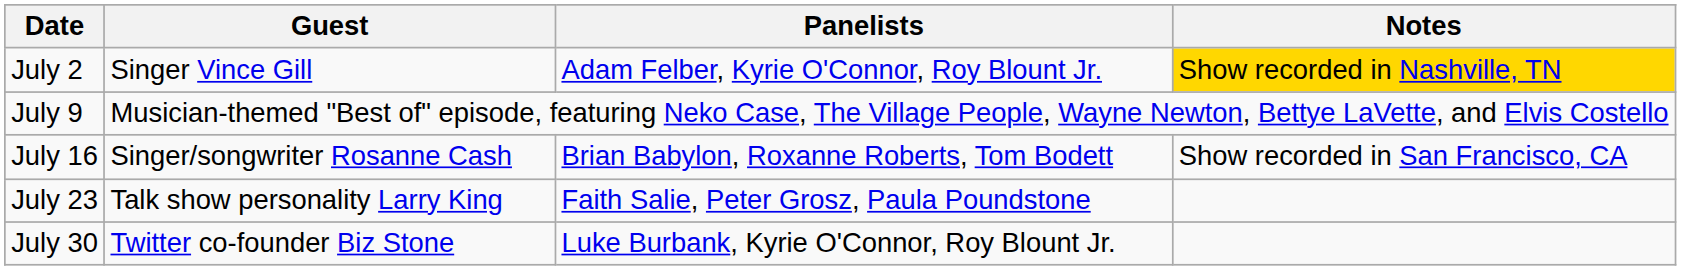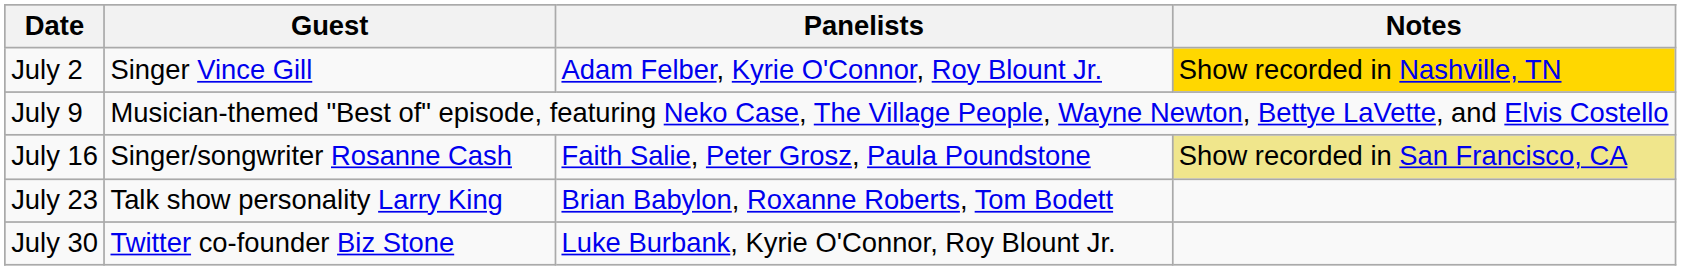 <table class="wikitable">
 <tr>
 <th>Date</th>
 <th>Guest</th>
 <th>Panelists</th>
 <th>Notes</th>
 </tr>
 <tr>
 <td>July 2</td>
 <td>Singer <a href='#'>Vince Gill</a></td>
 <td><a href='#'>Adam Felber</a>, <a href='#'>Kyrie O'Connor</a>, <a href='#'>Roy Blount Jr.</a></td>
 <td style="background: gold;">Show recorded in <a href='#'>Nashville, TN</a></td>
 </tr>
 <tr>
 <td>July 9</td>
 <td colspan="3">Musician-themed "Best of" episode, featuring <a href='#'>Neko Case</a>, <a href='#'>The Village People</a>, <a href='#'>Wayne Newton</a>, <a href='#'>Bettye LaVette</a>, and <a href='#'>Elvis Costello</a></td>
 </tr>
 <tr>
 <td>July 16</td>
 <td>Singer/songwriter <a href='#'>Rosanne Cash</a></td>
-<td><a href='#'>Brian Babylon</a>, <a href='#'>Roxanne Roberts</a>, <a href='#'>Tom Bodett</a></td>
-<td>Show recorded in <a href='#'>San Francisco, CA</a></td>
+<td><a href='#'>Faith Salie</a>, <a href='#'>Peter Grosz</a>, <a href='#'>Paula Poundstone</a></td>
+<td style="background: khaki;">Show recorded in <a href='#'>San Francisco, CA</a></td>
 </tr>
 <tr>
 <td>July 23</td>
 <td>Talk show personality <a href='#'>Larry King</a></td>
-<td><a href='#'>Faith Salie</a>, <a href='#'>Peter Grosz</a>, <a href='#'>Paula Poundstone</a></td>
+<td><a href='#'>Brian Babylon</a>, <a href='#'>Roxanne Roberts</a>, <a href='#'>Tom Bodett</a></td>
 <td></td>
 </tr>
 <tr>
 <td>July 30</td>
 <td><a href='#'>Twitter</a> co-founder <a href='#'>Biz Stone</a></td>
 <td><a href='#'>Luke Burbank</a>, Kyrie O'Connor, Roy Blount Jr.</td>
 <td></td>
 </tr>
 </table>
